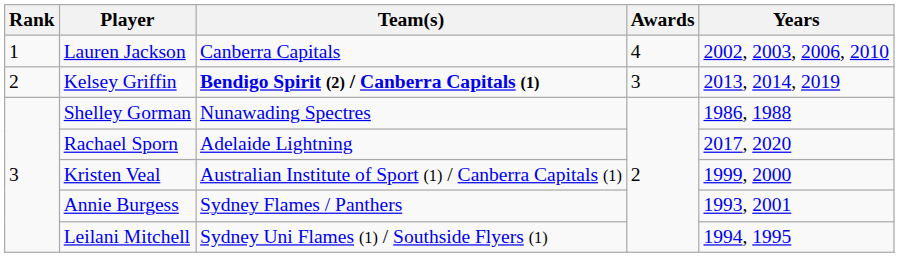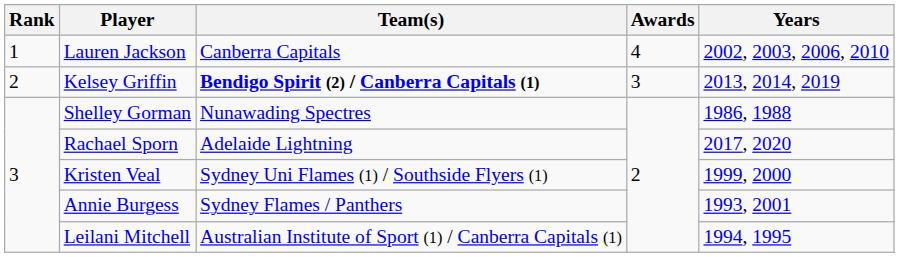 <table class="wikitable">
 <tr>
 <th>Rank</th>
 <th>Player</th>
 <th>Team(s)</th>
 <th>Awards</th>
 <th>Years</th>
 </tr>
 <tr>
 <td>1</td>
 <td><a href='#'>Lauren Jackson</a></td>
 <td><a href='#'>Canberra Capitals</a></td>
 <td>4</td>
 <td><a href='#'>2002</a>, <a href='#'>2003</a>, <a href='#'>2006</a>, <a href='#'>2010</a></td>
 </tr>
 <tr>
 <td>2</td>
 <td><a href='#'>Kelsey Griffin</a></td>
 <td><strong><a href='#'>Bendigo Spirit</a> <small>(2)</small> / <a href='#'>Canberra Capitals</a> <small>(1)</small></strong></td>
 <td>3</td>
 <td><a href='#'>2013</a>, <a href='#'>2014</a>, <a href='#'>2019</a></td>
 </tr>
 <tr>
 <td rowspan=5>3</td>
 <td><a href='#'>Shelley Gorman</a></td>
 <td><a href='#'>Nunawading Spectres</a></td>
 <td rowspan=5>2</td>
 <td><a href='#'>1986</a>, <a href='#'>1988</a></td>
 </tr>
 <tr>
 <td><a href='#'>Rachael Sporn</a></td>
 <td><a href='#'>Adelaide Lightning</a></td>
 <td><a href='#'>2017</a>, <a href='#'>2020</a></td>
 </tr>
 <tr>
 <td><a href='#'>Kristen Veal</a></td>
-<td><a href='#'>Australian Institute of Sport</a> <small>(1)</small> / <a href='#'>Canberra Capitals</a> <small>(1)</small></td>
+<td><a href='#'>Sydney Uni Flames</a> <small>(1)</small> / <a href='#'>Southside Flyers</a> <small>(1)</small></td>
 <td><a href='#'>1999</a>, <a href='#'>2000</a></td>
 </tr>
 <tr>
 <td><a href='#'>Annie Burgess</a></td>
 <td><a href='#'>Sydney Flames / Panthers</a></td>
 <td><a href='#'>1993</a>, <a href='#'>2001</a></td>
 </tr>
 <tr>
 <td><a href='#'>Leilani Mitchell</a></td>
-<td><a href='#'>Sydney Uni Flames</a> <small>(1)</small> / <a href='#'>Southside Flyers</a> <small>(1)</small></td>
+<td><a href='#'>Australian Institute of Sport</a> <small>(1)</small> / <a href='#'>Canberra Capitals</a> <small>(1)</small></td>
 <td><a href='#'>1994</a>, <a href='#'>1995</a></td>
 </tr>
 </table>
